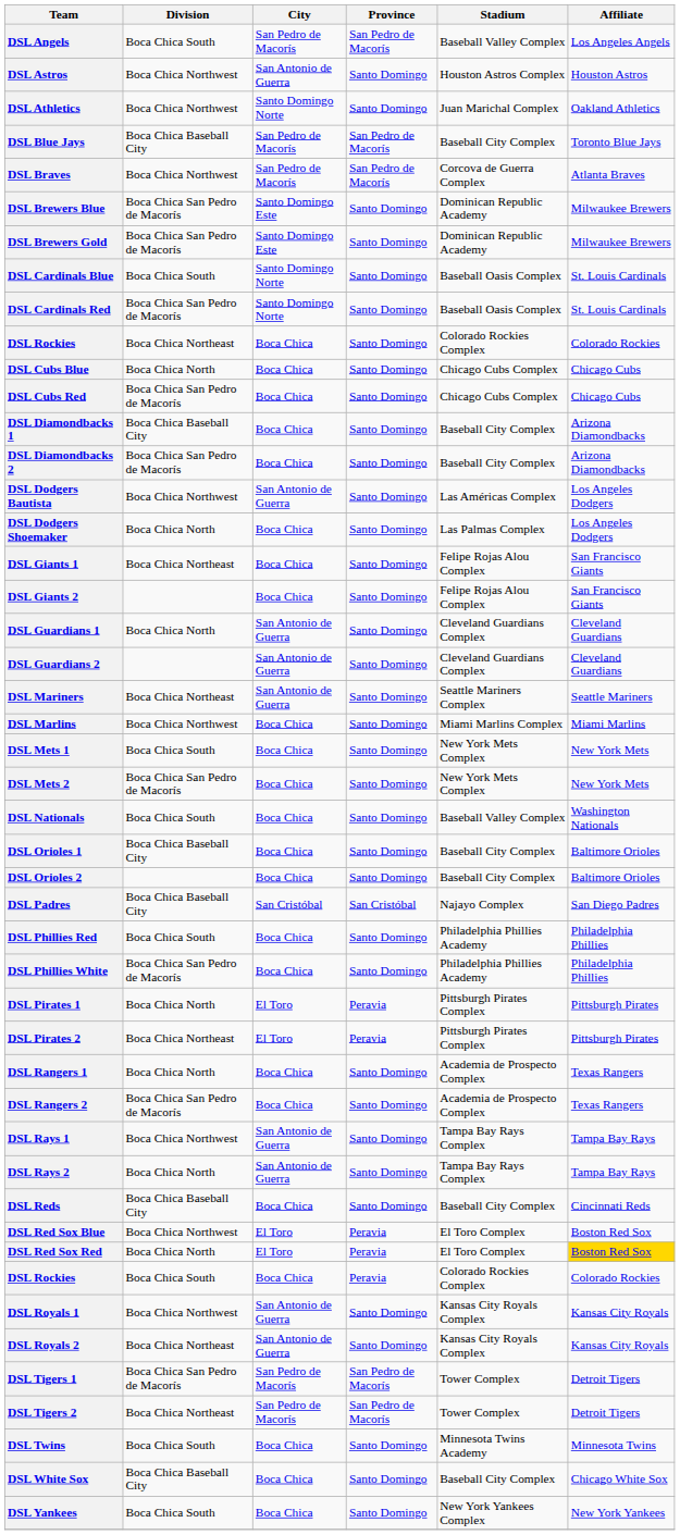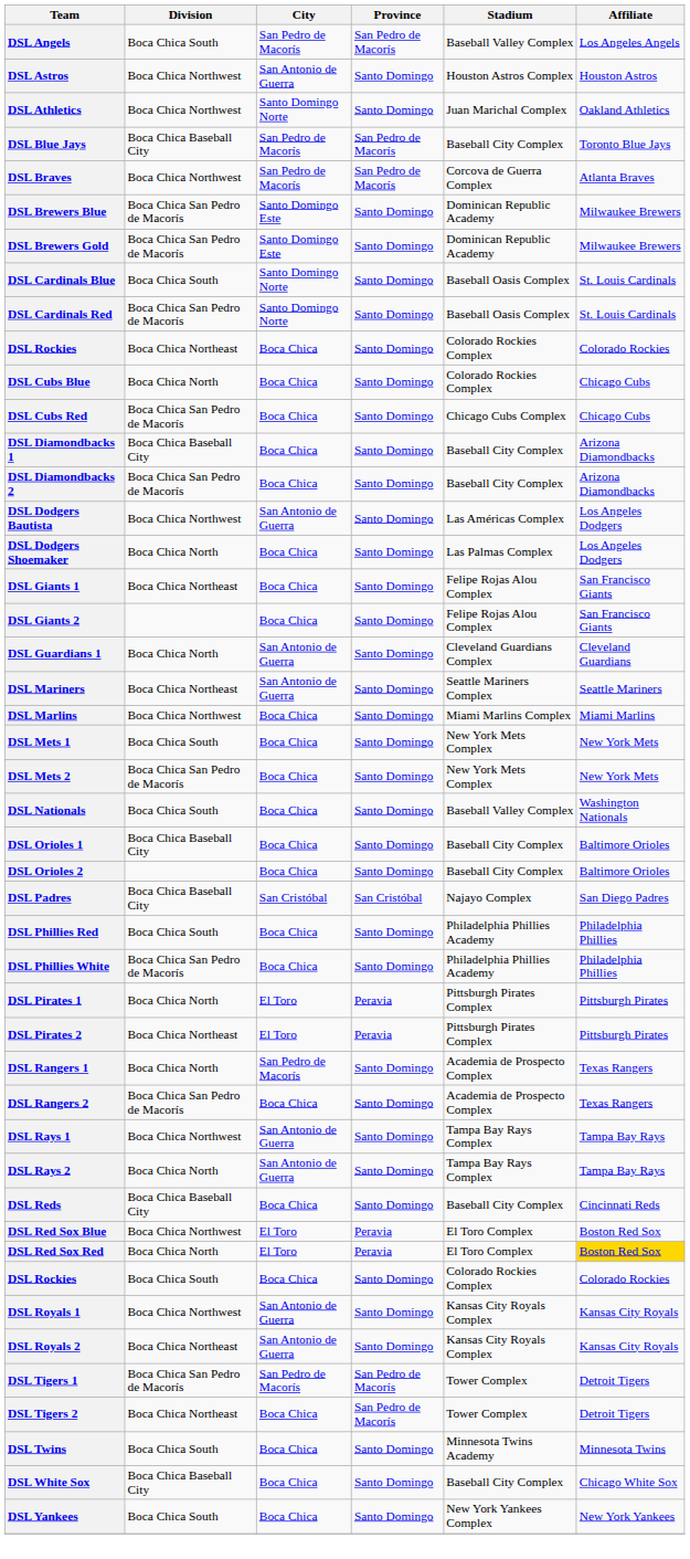 <table class="wikitable sortable">
 <tr>
 <th scope="col">Team</th>
 <th scope="col">Division</th>
 <th scope="col">City</th>
 <th scope="col">Province</th>
 <th scope="col">Stadium</th>
 <th scope="col">Affiliate</th>
 </tr>
 <tr>
 <th scope="row" style="text-align:left"><a href='#'>DSL Angels</a></th>
 <td>Boca Chica South</td>
 <td><a href='#'>San Pedro de Macorís</a></td>
 <td><a href='#'>San Pedro de Macorís</a></td>
 <td>Baseball Valley Complex</td>
 <td><a href='#'>Los Angeles Angels</a></td>
 </tr>
 <tr>
 <th scope="row" style="text-align:left"><a href='#'>DSL Astros</a></th>
 <td>Boca Chica Northwest</td>
 <td><a href='#'>San Antonio de Guerra</a></td>
 <td><a href='#'>Santo Domingo</a></td>
 <td>Houston Astros Complex</td>
 <td><a href='#'>Houston Astros</a></td>
 </tr>
 <tr>
 <th scope="row" style="text-align:left"><a href='#'>DSL Athletics</a></th>
 <td>Boca Chica Northwest</td>
 <td><a href='#'>Santo Domingo Norte</a></td>
 <td><a href='#'>Santo Domingo</a></td>
 <td>Juan Marichal Complex</td>
 <td><a href='#'>Oakland Athletics</a></td>
 </tr>
 <tr>
 <th scope="row" style="text-align:left"><a href='#'>DSL Blue Jays</a></th>
 <td>Boca Chica Baseball City</td>
 <td><a href='#'>San Pedro de Macorís</a></td>
 <td><a href='#'>San Pedro de Macorís</a></td>
 <td>Baseball City Complex</td>
 <td><a href='#'>Toronto Blue Jays</a></td>
 </tr>
 <tr>
 <th scope="row" style="text-align:left"><a href='#'>DSL Braves</a></th>
 <td>Boca Chica Northwest</td>
 <td><a href='#'>San Pedro de Macorís</a></td>
 <td><a href='#'>San Pedro de Macorís</a></td>
 <td>Corcova de Guerra Complex</td>
 <td><a href='#'>Atlanta Braves</a></td>
 </tr>
 <tr>
 <th scope="row" style="text-align:left"><a href='#'>DSL Brewers Blue</a></th>
 <td>Boca Chica San Pedro de Macorís</td>
 <td><a href='#'>Santo Domingo Este</a></td>
 <td><a href='#'>Santo Domingo</a></td>
 <td>Dominican Republic Academy</td>
 <td><a href='#'>Milwaukee Brewers</a></td>
 </tr>
 <tr>
 <th scope="row" style="text-align:left"><a href='#'>DSL Brewers Gold</a></th>
 <td>Boca Chica San Pedro de Macorís</td>
 <td><a href='#'>Santo Domingo Este</a></td>
 <td><a href='#'>Santo Domingo</a></td>
 <td>Dominican Republic Academy</td>
 <td><a href='#'>Milwaukee Brewers</a></td>
 </tr>
 <tr>
 <th scope="row" style="text-align:left"><a href='#'>DSL Cardinals Blue</a></th>
 <td>Boca Chica South</td>
 <td><a href='#'>Santo Domingo Norte</a></td>
 <td><a href='#'>Santo Domingo</a></td>
 <td>Baseball Oasis Complex</td>
 <td><a href='#'>St. Louis Cardinals</a></td>
 </tr>
 <tr>
 <th scope="row" style="text-align:left"><a href='#'>DSL Cardinals Red</a></th>
 <td>Boca Chica San Pedro de Macorís</td>
 <td><a href='#'>Santo Domingo Norte</a></td>
 <td><a href='#'>Santo Domingo</a></td>
 <td>Baseball Oasis Complex</td>
 <td><a href='#'>St. Louis Cardinals</a></td>
 </tr>
 <tr>
 <th scope="row" style="text-align:left"><a href='#'>DSL Rockies</a></th>
 <td>Boca Chica Northeast</td>
 <td><a href='#'>Boca Chica</a></td>
 <td><a href='#'>Santo Domingo</a></td>
 <td>Colorado Rockies Complex</td>
 <td><a href='#'>Colorado Rockies</a></td>
 </tr>
 <tr>
 <th scope="row" style="text-align:left"><a href='#'>DSL Cubs Blue</a></th>
 <td>Boca Chica North</td>
 <td><a href='#'>Boca Chica</a></td>
 <td><a href='#'>Santo Domingo</a></td>
-<td>Chicago Cubs Complex</td>
+<td>Colorado Rockies Complex</td>
 <td><a href='#'>Chicago Cubs</a></td>
 </tr>
 <tr>
 <th scope="row" style="text-align:left"><a href='#'>DSL Cubs Red</a></th>
 <td>Boca Chica San Pedro de Macorís</td>
 <td><a href='#'>Boca Chica</a></td>
 <td><a href='#'>Santo Domingo</a></td>
 <td>Chicago Cubs Complex</td>
 <td><a href='#'>Chicago Cubs</a></td>
 </tr>
 <tr>
 <th scope="row" style="text-align:left"><a href='#'>DSL Diamondbacks 1</a></th>
 <td>Boca Chica Baseball City</td>
 <td><a href='#'>Boca Chica</a></td>
 <td><a href='#'>Santo Domingo</a></td>
 <td>Baseball City Complex</td>
 <td><a href='#'>Arizona Diamondbacks</a></td>
 </tr>
 <tr>
 <th scope="row" style="text-align:left"><a href='#'>DSL Diamondbacks 2</a></th>
 <td>Boca Chica San Pedro de Macorís</td>
 <td><a href='#'>Boca Chica</a></td>
 <td><a href='#'>Santo Domingo</a></td>
 <td>Baseball City Complex</td>
 <td><a href='#'>Arizona Diamondbacks</a></td>
 </tr>
 <tr>
 <th scope="row" style="text-align:left"><a href='#'>DSL Dodgers Bautista</a></th>
 <td>Boca Chica Northwest</td>
 <td><a href='#'>San Antonio de Guerra</a></td>
 <td><a href='#'>Santo Domingo</a></td>
 <td>Las Américas Complex</td>
 <td><a href='#'>Los Angeles Dodgers</a></td>
 </tr>
 <tr>
 <th scope="row" style="text-align:left"><a href='#'>DSL Dodgers Shoemaker</a></th>
 <td>Boca Chica North</td>
 <td><a href='#'>Boca Chica</a></td>
 <td><a href='#'>Santo Domingo</a></td>
 <td>Las Palmas Complex</td>
 <td><a href='#'>Los Angeles Dodgers</a></td>
 </tr>
 <tr>
 <th scope="row" style="text-align:left"><a href='#'>DSL Giants 1</a></th>
 <td>Boca Chica Northeast</td>
 <td><a href='#'>Boca Chica</a></td>
 <td><a href='#'>Santo Domingo</a></td>
 <td>Felipe Rojas Alou Complex</td>
 <td><a href='#'>San Francisco Giants</a></td>
 </tr>
 <tr>
 <th scope="row" style="text-align:left"><a href='#'>DSL Giants 2</a></th>
 <td></td>
 <td><a href='#'>Boca Chica</a></td>
 <td><a href='#'>Santo Domingo</a></td>
 <td>Felipe Rojas Alou Complex</td>
 <td><a href='#'>San Francisco Giants</a></td>
 </tr>
 <tr>
 <th scope="row" style="text-align:left"><a href='#'>DSL Guardians 1</a></th>
 <td>Boca Chica North</td>
-<td><a href='#'>San Antonio de Guerra</a></td>
-<td><a href='#'>Santo Domingo</a></td>
-<td>Cleveland Guardians Complex</td>
-<td><a href='#'>Cleveland Guardians</a></td>
-</tr>
-<tr>
-<th scope="row" style="text-align:left"><a href='#'>DSL Guardians 2</a></th>
-<td></td>
 <td><a href='#'>San Antonio de Guerra</a></td>
 <td><a href='#'>Santo Domingo</a></td>
 <td>Cleveland Guardians Complex</td>
 <td><a href='#'>Cleveland Guardians</a></td>
 </tr>
 <tr>
 <th scope="row" style="text-align:left"><a href='#'>DSL Mariners</a></th>
 <td>Boca Chica Northeast</td>
 <td><a href='#'>San Antonio de Guerra</a></td>
 <td><a href='#'>Santo Domingo</a></td>
 <td>Seattle Mariners Complex</td>
 <td><a href='#'>Seattle Mariners</a></td>
 </tr>
 <tr>
 <th scope="row" style="text-align:left"><a href='#'>DSL Marlins</a></th>
 <td>Boca Chica Northwest</td>
 <td><a href='#'>Boca Chica</a></td>
 <td><a href='#'>Santo Domingo</a></td>
 <td>Miami Marlins Complex</td>
 <td><a href='#'>Miami Marlins</a></td>
 </tr>
 <tr>
 <th scope="row" style="text-align:left"><a href='#'>DSL Mets 1</a></th>
 <td>Boca Chica South</td>
 <td><a href='#'>Boca Chica</a></td>
 <td><a href='#'>Santo Domingo</a></td>
 <td>New York Mets Complex</td>
 <td><a href='#'>New York Mets</a></td>
 </tr>
 <tr>
 <th scope="row" style="text-align:left"><a href='#'>DSL Mets 2</a></th>
 <td>Boca Chica San Pedro de Macorís</td>
 <td><a href='#'>Boca Chica</a></td>
 <td><a href='#'>Santo Domingo</a></td>
 <td>New York Mets Complex</td>
 <td><a href='#'>New York Mets</a></td>
 </tr>
 <tr>
 <th scope="row" style="text-align:left"><a href='#'>DSL Nationals</a></th>
 <td>Boca Chica South</td>
 <td><a href='#'>Boca Chica</a></td>
 <td><a href='#'>Santo Domingo</a></td>
 <td>Baseball Valley Complex</td>
 <td><a href='#'>Washington Nationals</a></td>
 </tr>
 <tr>
 <th scope="row" style="text-align:left"><a href='#'>DSL Orioles 1</a></th>
 <td>Boca Chica Baseball City</td>
 <td><a href='#'>Boca Chica</a></td>
 <td><a href='#'>Santo Domingo</a></td>
 <td>Baseball City Complex</td>
 <td><a href='#'>Baltimore Orioles</a></td>
 </tr>
 <tr>
 <th scope="row" style="text-align:left"><a href='#'>DSL Orioles 2</a></th>
 <td></td>
 <td><a href='#'>Boca Chica</a></td>
 <td><a href='#'>Santo Domingo</a></td>
 <td>Baseball City Complex</td>
 <td><a href='#'>Baltimore Orioles</a></td>
 </tr>
 <tr>
 <th scope="row" style="text-align:left"><a href='#'>DSL Padres</a></th>
 <td>Boca Chica Baseball City</td>
 <td><a href='#'>San Cristóbal</a></td>
 <td><a href='#'>San Cristóbal</a></td>
 <td>Najayo Complex</td>
 <td><a href='#'>San Diego Padres</a></td>
 </tr>
 <tr>
 <th scope="row" style="text-align:left"><a href='#'>DSL Phillies Red</a></th>
 <td>Boca Chica South</td>
 <td><a href='#'>Boca Chica</a></td>
 <td><a href='#'>Santo Domingo</a></td>
 <td>Philadelphia Phillies Academy</td>
 <td><a href='#'>Philadelphia Phillies</a></td>
 </tr>
 <tr>
 <th scope="row" style="text-align:left"><a href='#'>DSL Phillies White</a></th>
 <td>Boca Chica San Pedro de Macorís</td>
 <td><a href='#'>Boca Chica</a></td>
 <td><a href='#'>Santo Domingo</a></td>
 <td>Philadelphia Phillies Academy</td>
 <td><a href='#'>Philadelphia Phillies</a></td>
 </tr>
 <tr>
 <th scope="row" style="text-align:left"><a href='#'>DSL Pirates 1</a></th>
 <td>Boca Chica North</td>
 <td><a href='#'>El Toro</a></td>
 <td><a href='#'>Peravia</a></td>
 <td>Pittsburgh Pirates Complex</td>
 <td><a href='#'>Pittsburgh Pirates</a></td>
 </tr>
 <tr>
 <th scope="row" style="text-align:left"><a href='#'>DSL Pirates 2</a></th>
 <td>Boca Chica Northeast</td>
 <td><a href='#'>El Toro</a></td>
 <td><a href='#'>Peravia</a></td>
 <td>Pittsburgh Pirates Complex</td>
 <td><a href='#'>Pittsburgh Pirates</a></td>
 </tr>
 <tr>
 <th scope="row" style="text-align:left"><a href='#'>DSL Rangers 1</a></th>
 <td>Boca Chica North</td>
-<td><a href='#'>Boca Chica</a></td>
+<td><a href='#'>San Pedro de Macorís</a></td>
 <td><a href='#'>Santo Domingo</a></td>
 <td>Academia de Prospecto Complex</td>
 <td><a href='#'>Texas Rangers</a></td>
 </tr>
 <tr>
 <th scope="row" style="text-align:left"><a href='#'>DSL Rangers 2</a></th>
 <td>Boca Chica San Pedro de Macorís</td>
 <td><a href='#'>Boca Chica</a></td>
 <td><a href='#'>Santo Domingo</a></td>
 <td>Academia de Prospecto Complex</td>
 <td><a href='#'>Texas Rangers</a></td>
 </tr>
 <tr>
 <th scope="row" style="text-align:left"><a href='#'>DSL Rays 1</a></th>
 <td>Boca Chica Northwest</td>
 <td><a href='#'>San Antonio de Guerra</a></td>
 <td><a href='#'>Santo Domingo</a></td>
 <td>Tampa Bay Rays Complex</td>
 <td><a href='#'>Tampa Bay Rays</a></td>
 </tr>
 <tr>
 <th scope="row" style="text-align:left"><a href='#'>DSL Rays 2</a></th>
 <td>Boca Chica North</td>
 <td><a href='#'>San Antonio de Guerra</a></td>
 <td><a href='#'>Santo Domingo</a></td>
 <td>Tampa Bay Rays Complex</td>
 <td><a href='#'>Tampa Bay Rays</a></td>
 </tr>
 <tr>
 <th scope="row" style="text-align:left"><a href='#'>DSL Reds</a></th>
 <td>Boca Chica Baseball City</td>
 <td><a href='#'>Boca Chica</a></td>
 <td><a href='#'>Santo Domingo</a></td>
 <td>Baseball City Complex</td>
 <td><a href='#'>Cincinnati Reds</a></td>
 </tr>
 <tr>
 <th scope="row" style="text-align:left"><a href='#'>DSL Red Sox Blue</a></th>
 <td>Boca Chica Northwest</td>
 <td><a href='#'>El Toro</a></td>
 <td><a href='#'>Peravia</a></td>
 <td>El Toro Complex</td>
 <td><a href='#'>Boston Red Sox</a></td>
 </tr>
 <tr>
 <th scope="row" style="text-align:left"><a href='#'>DSL Red Sox Red</a></th>
 <td>Boca Chica North</td>
 <td><a href='#'>El Toro</a></td>
 <td><a href='#'>Peravia</a></td>
 <td>El Toro Complex</td>
 <td style="background: gold;"><a href='#'>Boston Red Sox</a></td>
 </tr>
 <tr>
 <th scope="row" style="text-align:left"><a href='#'>DSL Rockies</a></th>
 <td>Boca Chica South</td>
 <td><a href='#'>Boca Chica</a></td>
-<td><a href='#'>Peravia</a></td>
+<td><a href='#'>Santo Domingo</a></td>
 <td>Colorado Rockies Complex</td>
 <td><a href='#'>Colorado Rockies</a></td>
 </tr>
 <tr>
 <th scope="row" style="text-align:left"><a href='#'>DSL Royals 1</a></th>
 <td>Boca Chica Northwest</td>
 <td><a href='#'>San Antonio de Guerra</a></td>
 <td><a href='#'>Santo Domingo</a></td>
 <td>Kansas City Royals Complex</td>
 <td><a href='#'>Kansas City Royals</a></td>
 </tr>
 <tr>
 <th scope="row" style="text-align:left"><a href='#'>DSL Royals 2</a></th>
 <td>Boca Chica Northeast</td>
 <td><a href='#'>San Antonio de Guerra</a></td>
 <td><a href='#'>Santo Domingo</a></td>
 <td>Kansas City Royals Complex</td>
 <td><a href='#'>Kansas City Royals</a></td>
 </tr>
 <tr>
 <th scope="row" style="text-align:left"><a href='#'>DSL Tigers 1</a></th>
 <td>Boca Chica San Pedro de Macorís</td>
 <td><a href='#'>San Pedro de Macorís</a></td>
 <td><a href='#'>San Pedro de Macorís</a></td>
 <td>Tower Complex</td>
 <td><a href='#'>Detroit Tigers</a></td>
 </tr>
 <tr>
 <th scope="row" style="text-align:left"><a href='#'>DSL Tigers 2</a></th>
 <td>Boca Chica Northeast</td>
-<td><a href='#'>San Pedro de Macorís</a></td>
+<td><a href='#'>Boca Chica</a></td>
 <td><a href='#'>San Pedro de Macorís</a></td>
 <td>Tower Complex</td>
 <td><a href='#'>Detroit Tigers</a></td>
 </tr>
 <tr>
 <th scope="row" style="text-align:left"><a href='#'>DSL Twins</a></th>
 <td>Boca Chica South</td>
 <td><a href='#'>Boca Chica</a></td>
 <td><a href='#'>Santo Domingo</a></td>
 <td>Minnesota Twins Academy</td>
 <td><a href='#'>Minnesota Twins</a></td>
 </tr>
 <tr>
 <th scope="row" style="text-align:left"><a href='#'>DSL White Sox</a></th>
 <td>Boca Chica Baseball City</td>
 <td><a href='#'>Boca Chica</a></td>
 <td><a href='#'>Santo Domingo</a></td>
 <td>Baseball City Complex</td>
 <td><a href='#'>Chicago White Sox</a></td>
 </tr>
 <tr>
 <th scope="row" style="text-align:left"><a href='#'>DSL Yankees</a></th>
 <td>Boca Chica South</td>
 <td><a href='#'>Boca Chica</a></td>
 <td><a href='#'>Santo Domingo</a></td>
 <td>New York Yankees Complex</td>
 <td><a href='#'>New York Yankees</a></td>
 </tr>
 <tr>
 </tr>
 </table>
